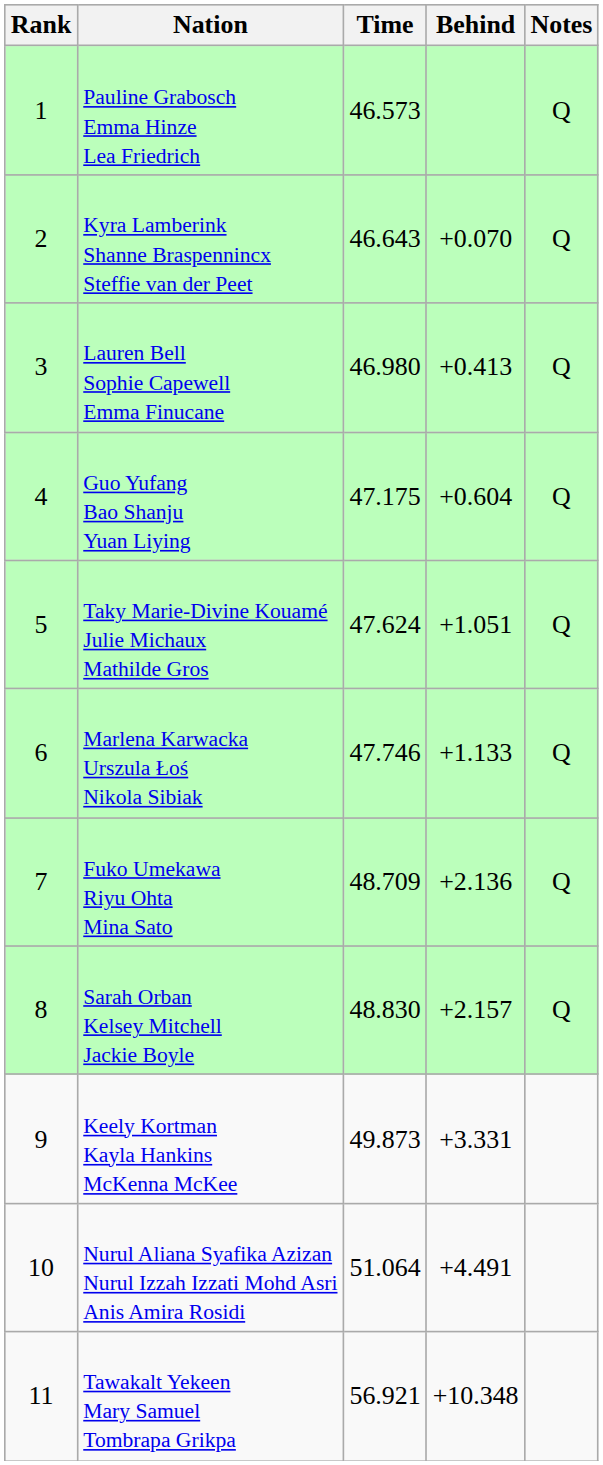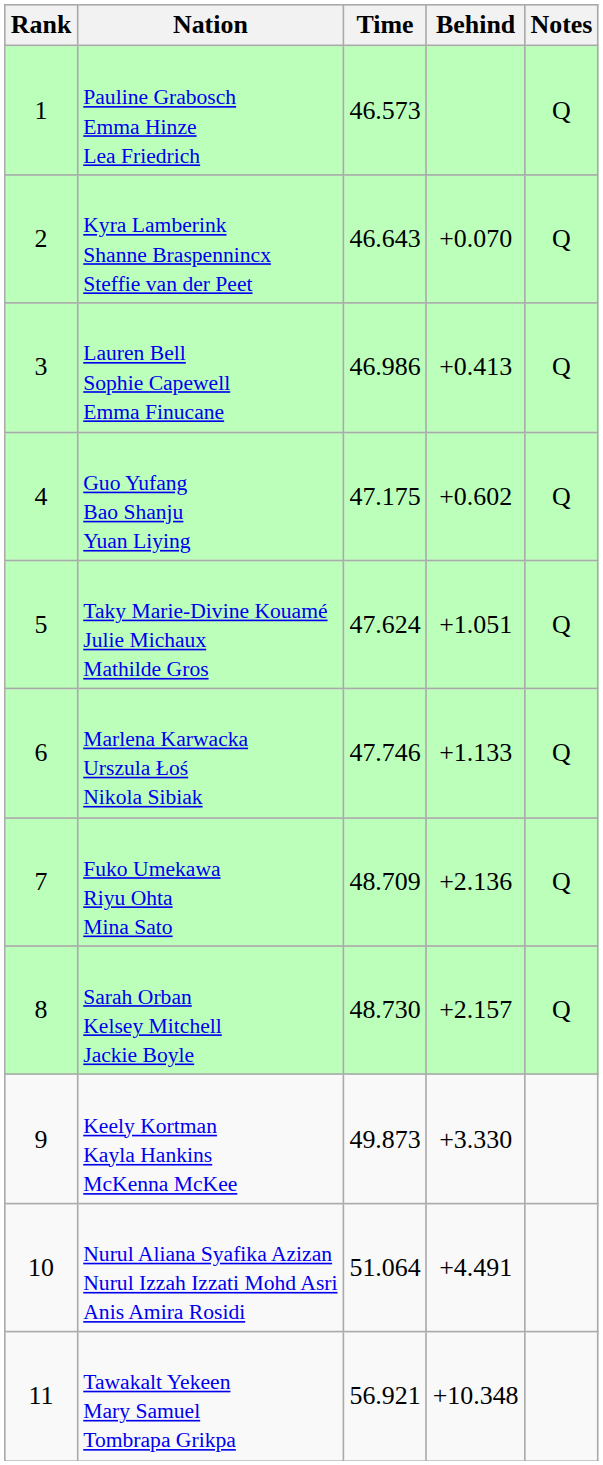 <table class="wikitable sortable" style="text-align:center">
 <tr>
 <th>Rank</th>
 <th>Nation</th>
 <th>Time</th>
 <th>Behind</th>
 <th>Notes</th>
 </tr>
 <tr bgcolor=bbffbb>
 <td>1</td>
 <td align=left><br><small><a href='#'>Pauline Grabosch</a><br><a href='#'>Emma Hinze</a><br><a href='#'>Lea Friedrich</a></small></td>
 <td>46.573</td>
 <td></td>
 <td>Q</td>
 </tr>
 <tr bgcolor=bbffbb>
 <td>2</td>
 <td align=left><br><small><a href='#'>Kyra Lamberink</a><br><a href='#'>Shanne Braspennincx</a><br><a href='#'>Steffie van der Peet</a></small></td>
 <td>46.643</td>
 <td>+0.070</td>
 <td>Q</td>
 </tr>
 <tr bgcolor=bbffbb>
 <td>3</td>
 <td align=left><br><small><a href='#'>Lauren Bell</a><br><a href='#'>Sophie Capewell</a><br><a href='#'>Emma Finucane</a></small></td>
-<td>46.980</td>
+<td>46.986</td>
 <td>+0.413</td>
 <td>Q</td>
 </tr>
 <tr bgcolor=bbffbb>
 <td>4</td>
 <td align=left><br><small><a href='#'>Guo Yufang</a><br><a href='#'>Bao Shanju</a><br><a href='#'>Yuan Liying</a></small></td>
 <td>47.175</td>
-<td>+0.604</td>
+<td>+0.602</td>
 <td>Q</td>
 </tr>
 <tr bgcolor=bbffbb>
 <td>5</td>
 <td align=left><br><small><a href='#'>Taky Marie-Divine Kouamé</a><br><a href='#'>Julie Michaux</a><br><a href='#'>Mathilde Gros</a></small></td>
 <td>47.624</td>
 <td>+1.051</td>
 <td>Q</td>
 </tr>
 <tr bgcolor=bbffbb>
 <td>6</td>
 <td align=left><br><small><a href='#'>Marlena Karwacka</a><br><a href='#'>Urszula Łoś</a><br><a href='#'>Nikola Sibiak</a></small></td>
 <td>47.746</td>
 <td>+1.133</td>
 <td>Q</td>
 </tr>
 <tr bgcolor=bbffbb>
 <td>7</td>
 <td align=left><br><small><a href='#'>Fuko Umekawa</a><br><a href='#'>Riyu Ohta</a><br><a href='#'>Mina Sato</a></small></td>
 <td>48.709</td>
 <td>+2.136</td>
 <td>Q</td>
 </tr>
 <tr bgcolor=bbffbb>
 <td>8</td>
 <td align=left><br><small><a href='#'>Sarah Orban</a><br><a href='#'>Kelsey Mitchell</a><br><a href='#'>Jackie Boyle</a></small></td>
-<td>48.830</td>
+<td>48.730</td>
 <td>+2.157</td>
 <td>Q</td>
 </tr>
 <tr>
 <td>9</td>
 <td align=left><br><small><a href='#'>Keely Kortman</a><br><a href='#'>Kayla Hankins</a><br><a href='#'>McKenna McKee</a></small></td>
 <td>49.873</td>
-<td>+3.331</td>
+<td>+3.330</td>
 <td></td>
 </tr>
 <tr>
 <td>10</td>
 <td align=left><br><small><a href='#'>Nurul Aliana Syafika Azizan</a><br><a href='#'>Nurul Izzah Izzati Mohd Asri</a><br><a href='#'>Anis Amira Rosidi</a></small></td>
 <td>51.064</td>
 <td>+4.491</td>
 <td></td>
 </tr>
 <tr>
 <td>11</td>
 <td align=left><br><small><a href='#'>Tawakalt Yekeen</a><br><a href='#'>Mary Samuel</a><br><a href='#'>Tombrapa Grikpa</a></small></td>
 <td>56.921</td>
 <td>+10.348</td>
 <td></td>
 </tr>
 </table>
